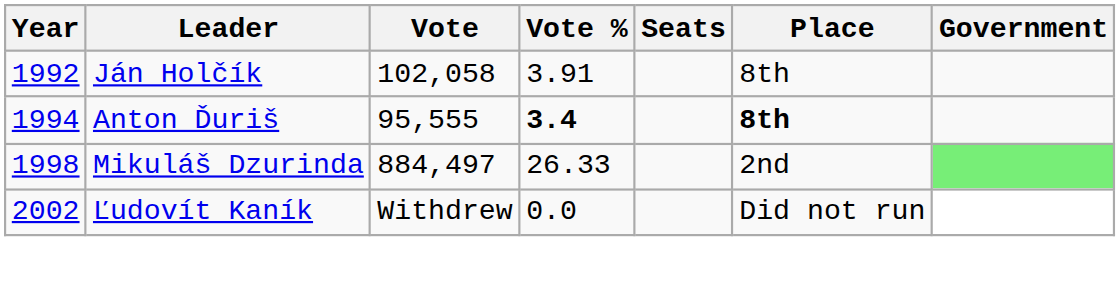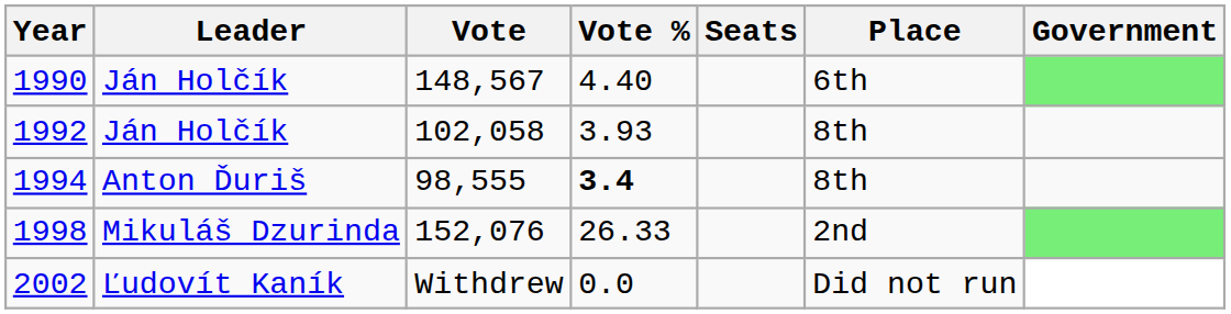 <table class="wikitable">
 <tr>
 <th>Year</th>
 <th>Leader</th>
 <th>Vote</th>
 <th>Vote %</th>
 <th>Seats</th>
 <th>Place</th>
 <th>Government</th>
 </tr>
 <tr>
+<td><a href='#'>1990</a></td>
+<td><a href='#'>Ján Holčík</a></td>
+<td>148,567</td>
+<td>4.40</td>
+<td></td>
+<td>6th</td>
+<td style="background-color:#77EE77"></td>
+</tr>
+<tr>
 <td><a href='#'>1992</a></td>
 <td><a href='#'>Ján Holčík</a></td>
 <td>102,058 </td>
-<td>3.91 </td>
+<td>3.93 </td>
 <td></td>
 <td>8th </td>
 <td></td>
 </tr>
 <tr>
 <td><a href='#'>1994</a></td>
 <td><a href='#'>Anton Ďuriš</a></td>
-<td>95,555 </td>
+<td>98,555 </td>
 <td><strong>3.4 </strong></td>
 <td></td>
-<td><strong>8th </strong></td>
+<td>8th </td>
 <td></td>
 </tr>
 <tr>
 <td><a href='#'>1998</a></td>
 <td><a href='#'>Mikuláš Dzurinda</a></td>
-<td>884,497 </td>
+<td>152,076 </td>
 <td>26.33 </td>
 <td></td>
 <td>2nd </td>
 <td style="background-color:#77EE77"></td>
 </tr>
 <tr>
 <td><a href='#'>2002</a></td>
 <td><a href='#'>Ľudovít Kaník</a></td>
 <td>Withdrew</td>
 <td>0.0 </td>
 <td></td>
 <td>Did not run</td>
 <td style="background-color:white"></td>
 </tr>
 </table>
